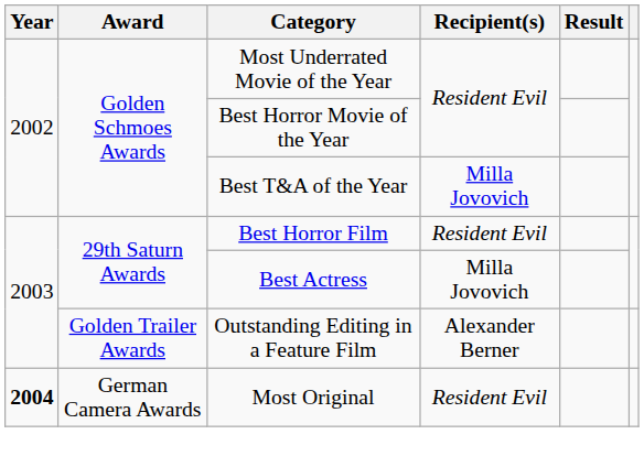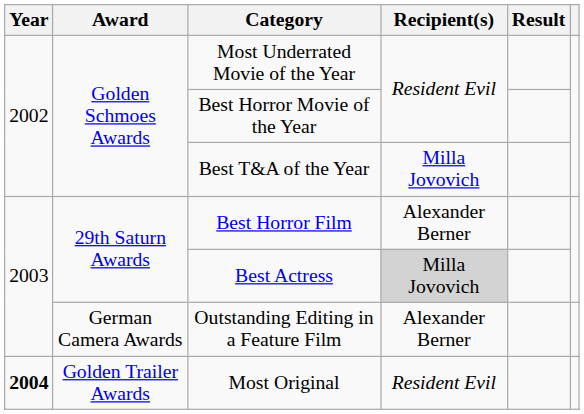 <table class="wikitable sortable" style="width: 75%;">
 <tr>
 <th>Year</th>
 <th>Award</th>
 <th>Category</th>
 <th>Recipient(s)</th>
 <th>Result</th>
 <th></th>
 </tr>
 <tr>
 <td rowspan="3" style="text-align:center;">2002</td>
 <td rowspan="3" style="text-align:center;"><a href='#'>Golden Schmoes Awards</a></td>
 <td style="text-align:center;">Most Underrated Movie of the Year</td>
 <td rowspan="2" style="text-align:center;"><em>Resident Evil</em></td>
 <td></td>
 <td rowspan="3" style="text-align:center;"></td>
 </tr>
 <tr>
 <td style="text-align:center;">Best Horror Movie of the Year</td>
 <td></td>
 </tr>
 <tr>
 <td style="text-align:center;">Best T&A of the Year</td>
 <td style="text-align:center;"><a href='#'>Milla Jovovich</a></td>
 <td></td>
 </tr>
 <tr>
 <td rowspan="3" style="text-align:center;">2003</td>
 <td rowspan="2" style="text-align:center;"><a href='#'>29th Saturn Awards</a></td>
 <td style="text-align:center;"><a href='#'>Best Horror Film</a></td>
-<td style="text-align:center;"><em>Resident Evil</em></td>
+<td style="text-align:center;">Alexander Berner</td>
 <td></td>
 <td rowspan="2" style="text-align:center;"></td>
 </tr>
 <tr>
 <td style="text-align:center;"><a href='#'>Best Actress</a></td>
-<td style="text-align:center;">Milla Jovovich</td>
+<td style="background: lightgrey; text-align:center;">Milla Jovovich</td>
 <td></td>
 </tr>
 <tr>
-<td style="text-align:center;"><a href='#'>Golden Trailer Awards</a></td>
+<td style="text-align:center;">German Camera Awards</td>
 <td style="text-align:center;">Outstanding Editing in a Feature Film</td>
 <td style="text-align:center;">Alexander Berner</td>
 <td></td>
 <td style="text-align:center;"></td>
 </tr>
 <tr>
 <td style="text-align:center;"><strong>2004</strong></td>
-<td style="text-align:center;">German Camera Awards</td>
+<td style="text-align:center;"><a href='#'>Golden Trailer Awards</a></td>
 <td style="text-align:center;">Most Original</td>
 <td style="text-align:center;"><em>Resident Evil</em></td>
 <td></td>
 <td style="text-align:center;"></td>
 </tr>
 </table>
